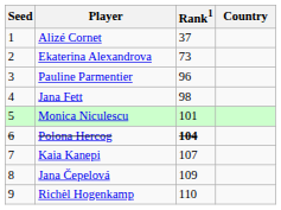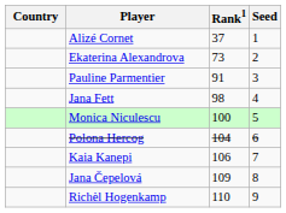 <table class="sortable wikitable">
 <tr>
-<th>Seed</th>
+<th width="70">Country</th>
 <th width="175">Player</th>
 <th>Rank<sup>1</sup></th>
-<th width="70">Country</th>
+<th>Seed</th>
 </tr>
 <tr>
-<td>1</td>
+<td></td>
 <td><a href='#'>Alizé Cornet</a></td>
 <td>37</td>
-<td></td>
+<td>1</td>
 </tr>
 <tr>
-<td>2</td>
+<td></td>
 <td><a href='#'>Ekaterina Alexandrova</a></td>
 <td>73</td>
-<td></td>
+<td>2</td>
 </tr>
 <tr>
+<td></td>
+<td><a href='#'>Pauline Parmentier</a></td>
+<td>91</td>
 <td>3</td>
-<td><a href='#'>Pauline Parmentier</a></td>
-<td>96</td>
-<td></td>
 </tr>
 <tr>
-<td>4</td>
+<td></td>
 <td><a href='#'>Jana Fett</a></td>
 <td>98</td>
-<td></td>
+<td>4</td>
 </tr>
 <tr style="background:#cfc;">
+<td></td>
+<td><a href='#'>Monica Niculescu</a></td>
+<td>100</td>
 <td>5</td>
-<td><a href='#'>Monica Niculescu</a></td>
-<td>101</td>
-<td></td>
 </tr>
 <tr>
+<td><s> </s></td>
+<td><s><a href='#'>Polona Hercog</a> </s></td>
+<td><s>104 </s></td>
 <td><s>6 </s></td>
-<td><s><a href='#'>Polona Hercog</a> </s></td>
-<td><strong><s>104 </s></strong></td>
-<td><s> </s></td>
 </tr>
 <tr>
+<td></td>
+<td><a href='#'>Kaia Kanepi</a></td>
+<td>106</td>
 <td>7</td>
-<td><a href='#'>Kaia Kanepi</a></td>
-<td>107</td>
-<td></td>
 </tr>
 <tr>
-<td>8</td>
+<td></td>
 <td><a href='#'>Jana Čepelová</a></td>
 <td>109</td>
-<td></td>
+<td>8</td>
 </tr>
 <tr>
-<td>9</td>
+<td></td>
 <td><a href='#'>Richèl Hogenkamp</a></td>
 <td>110</td>
-<td></td>
+<td>9</td>
 </tr>
 </table>
